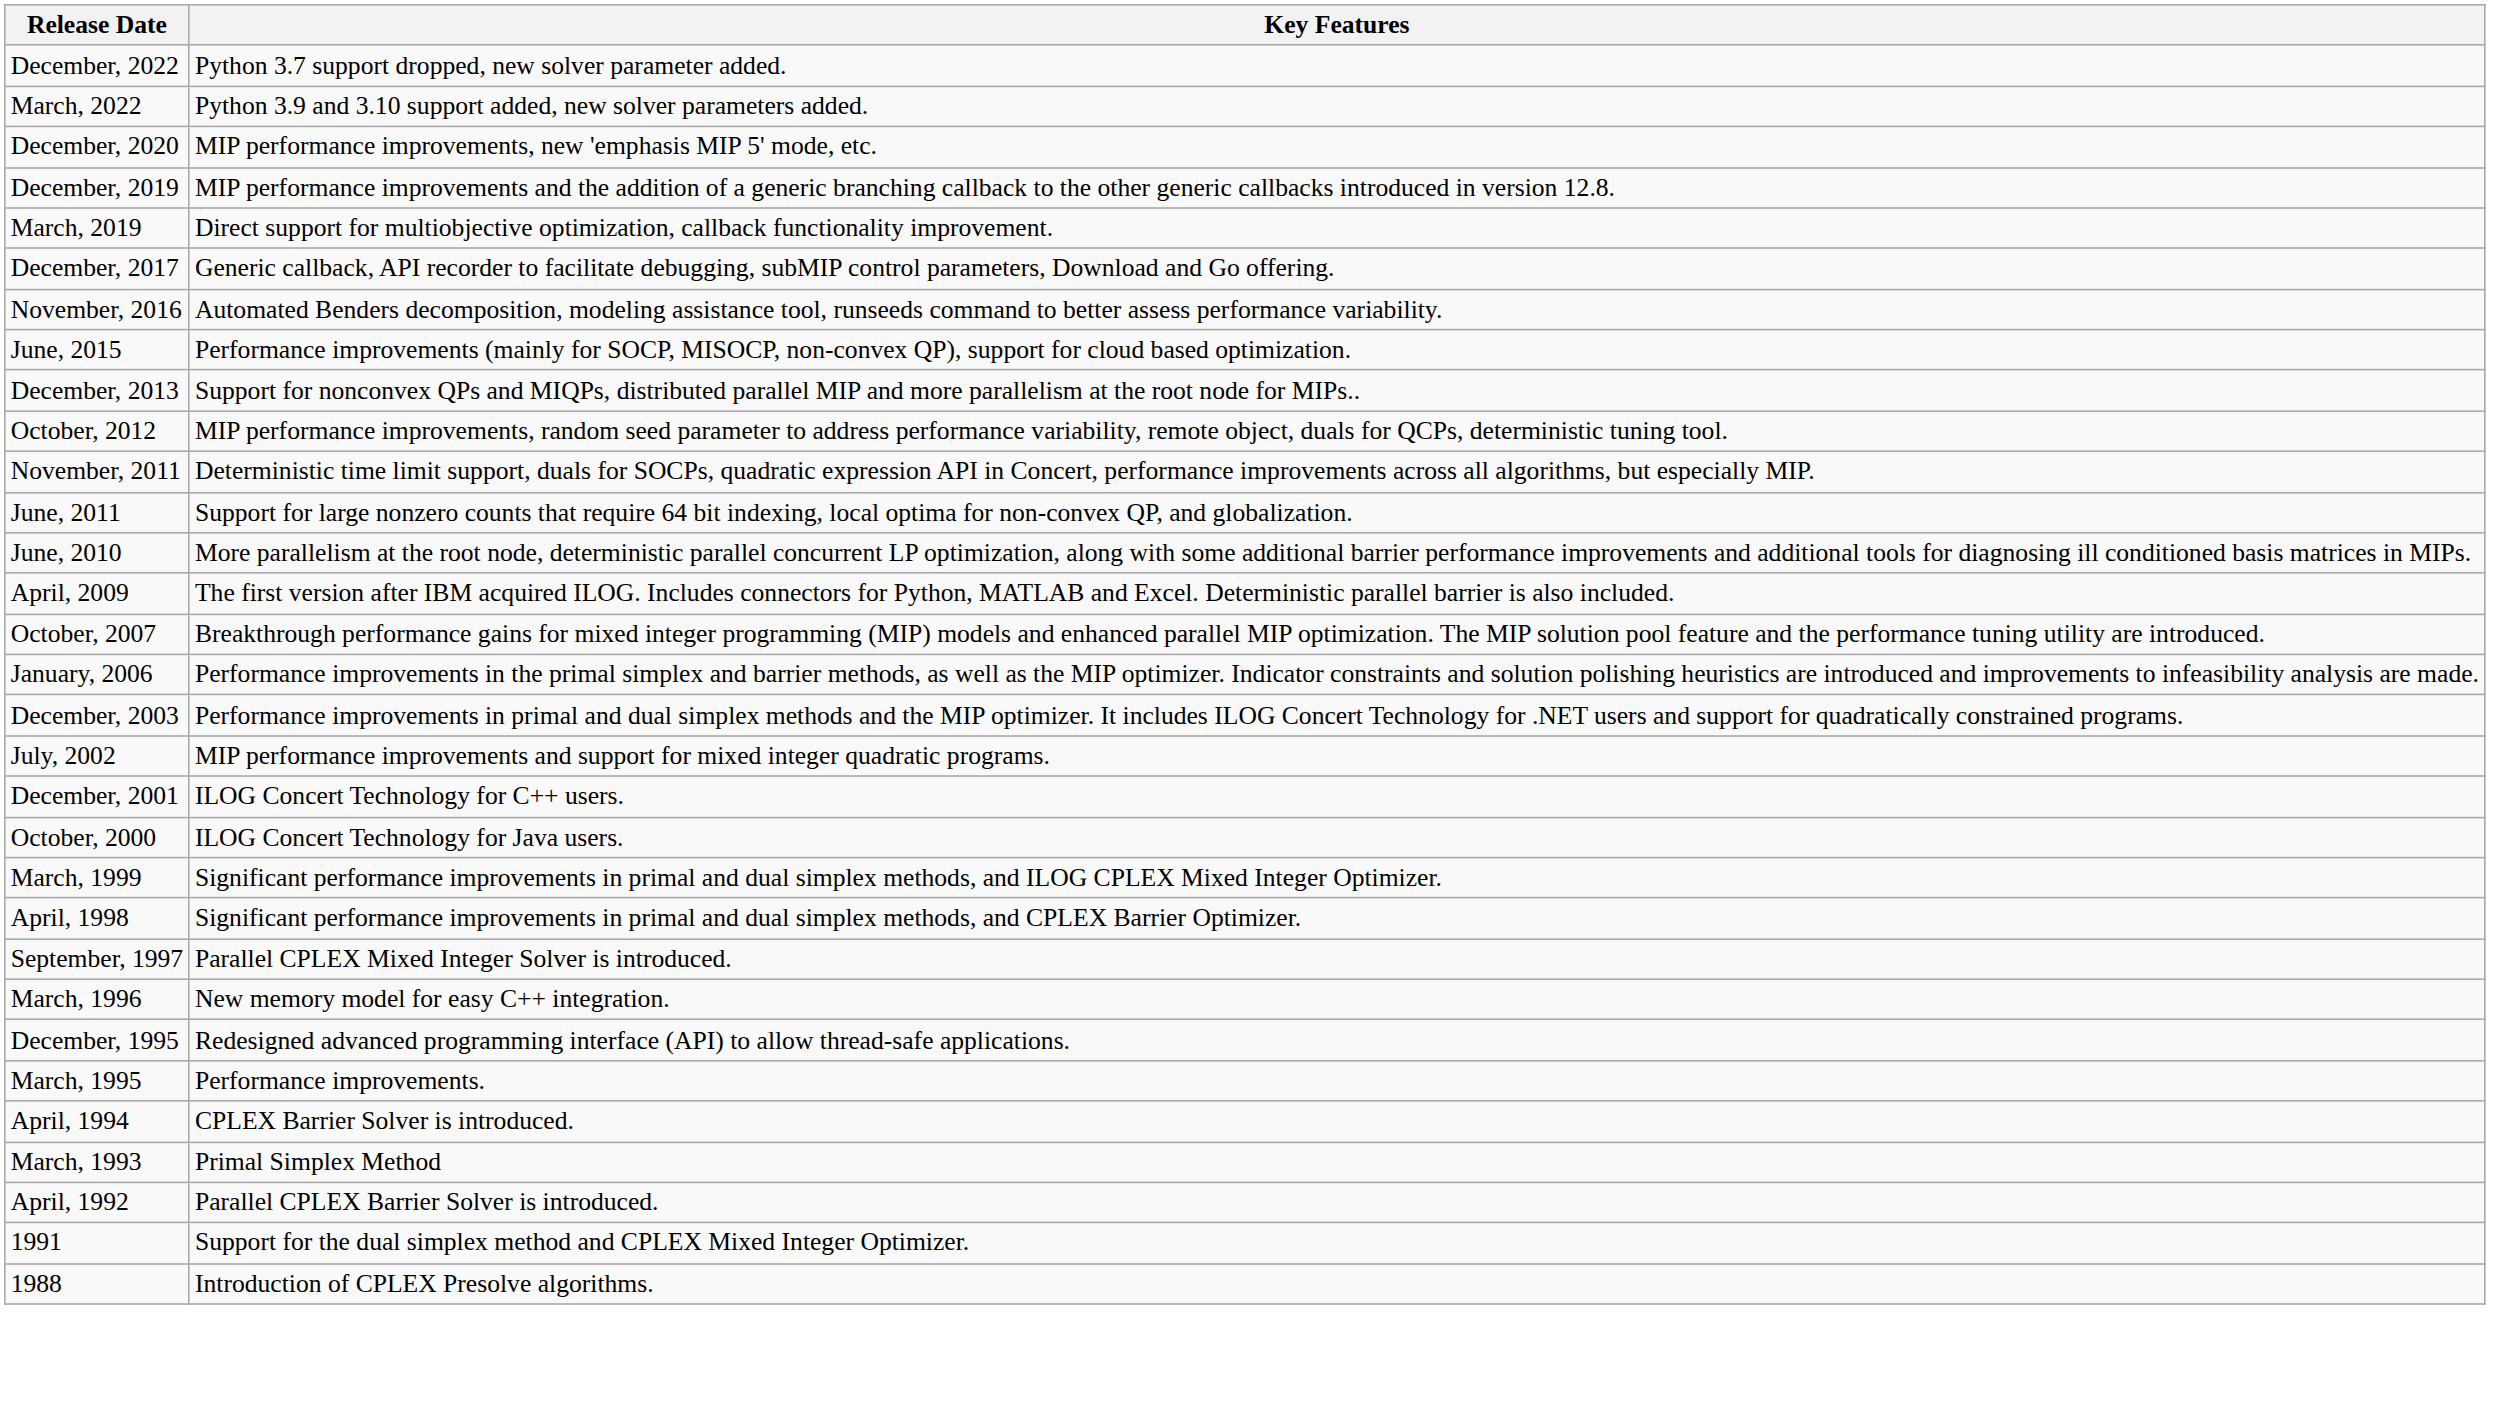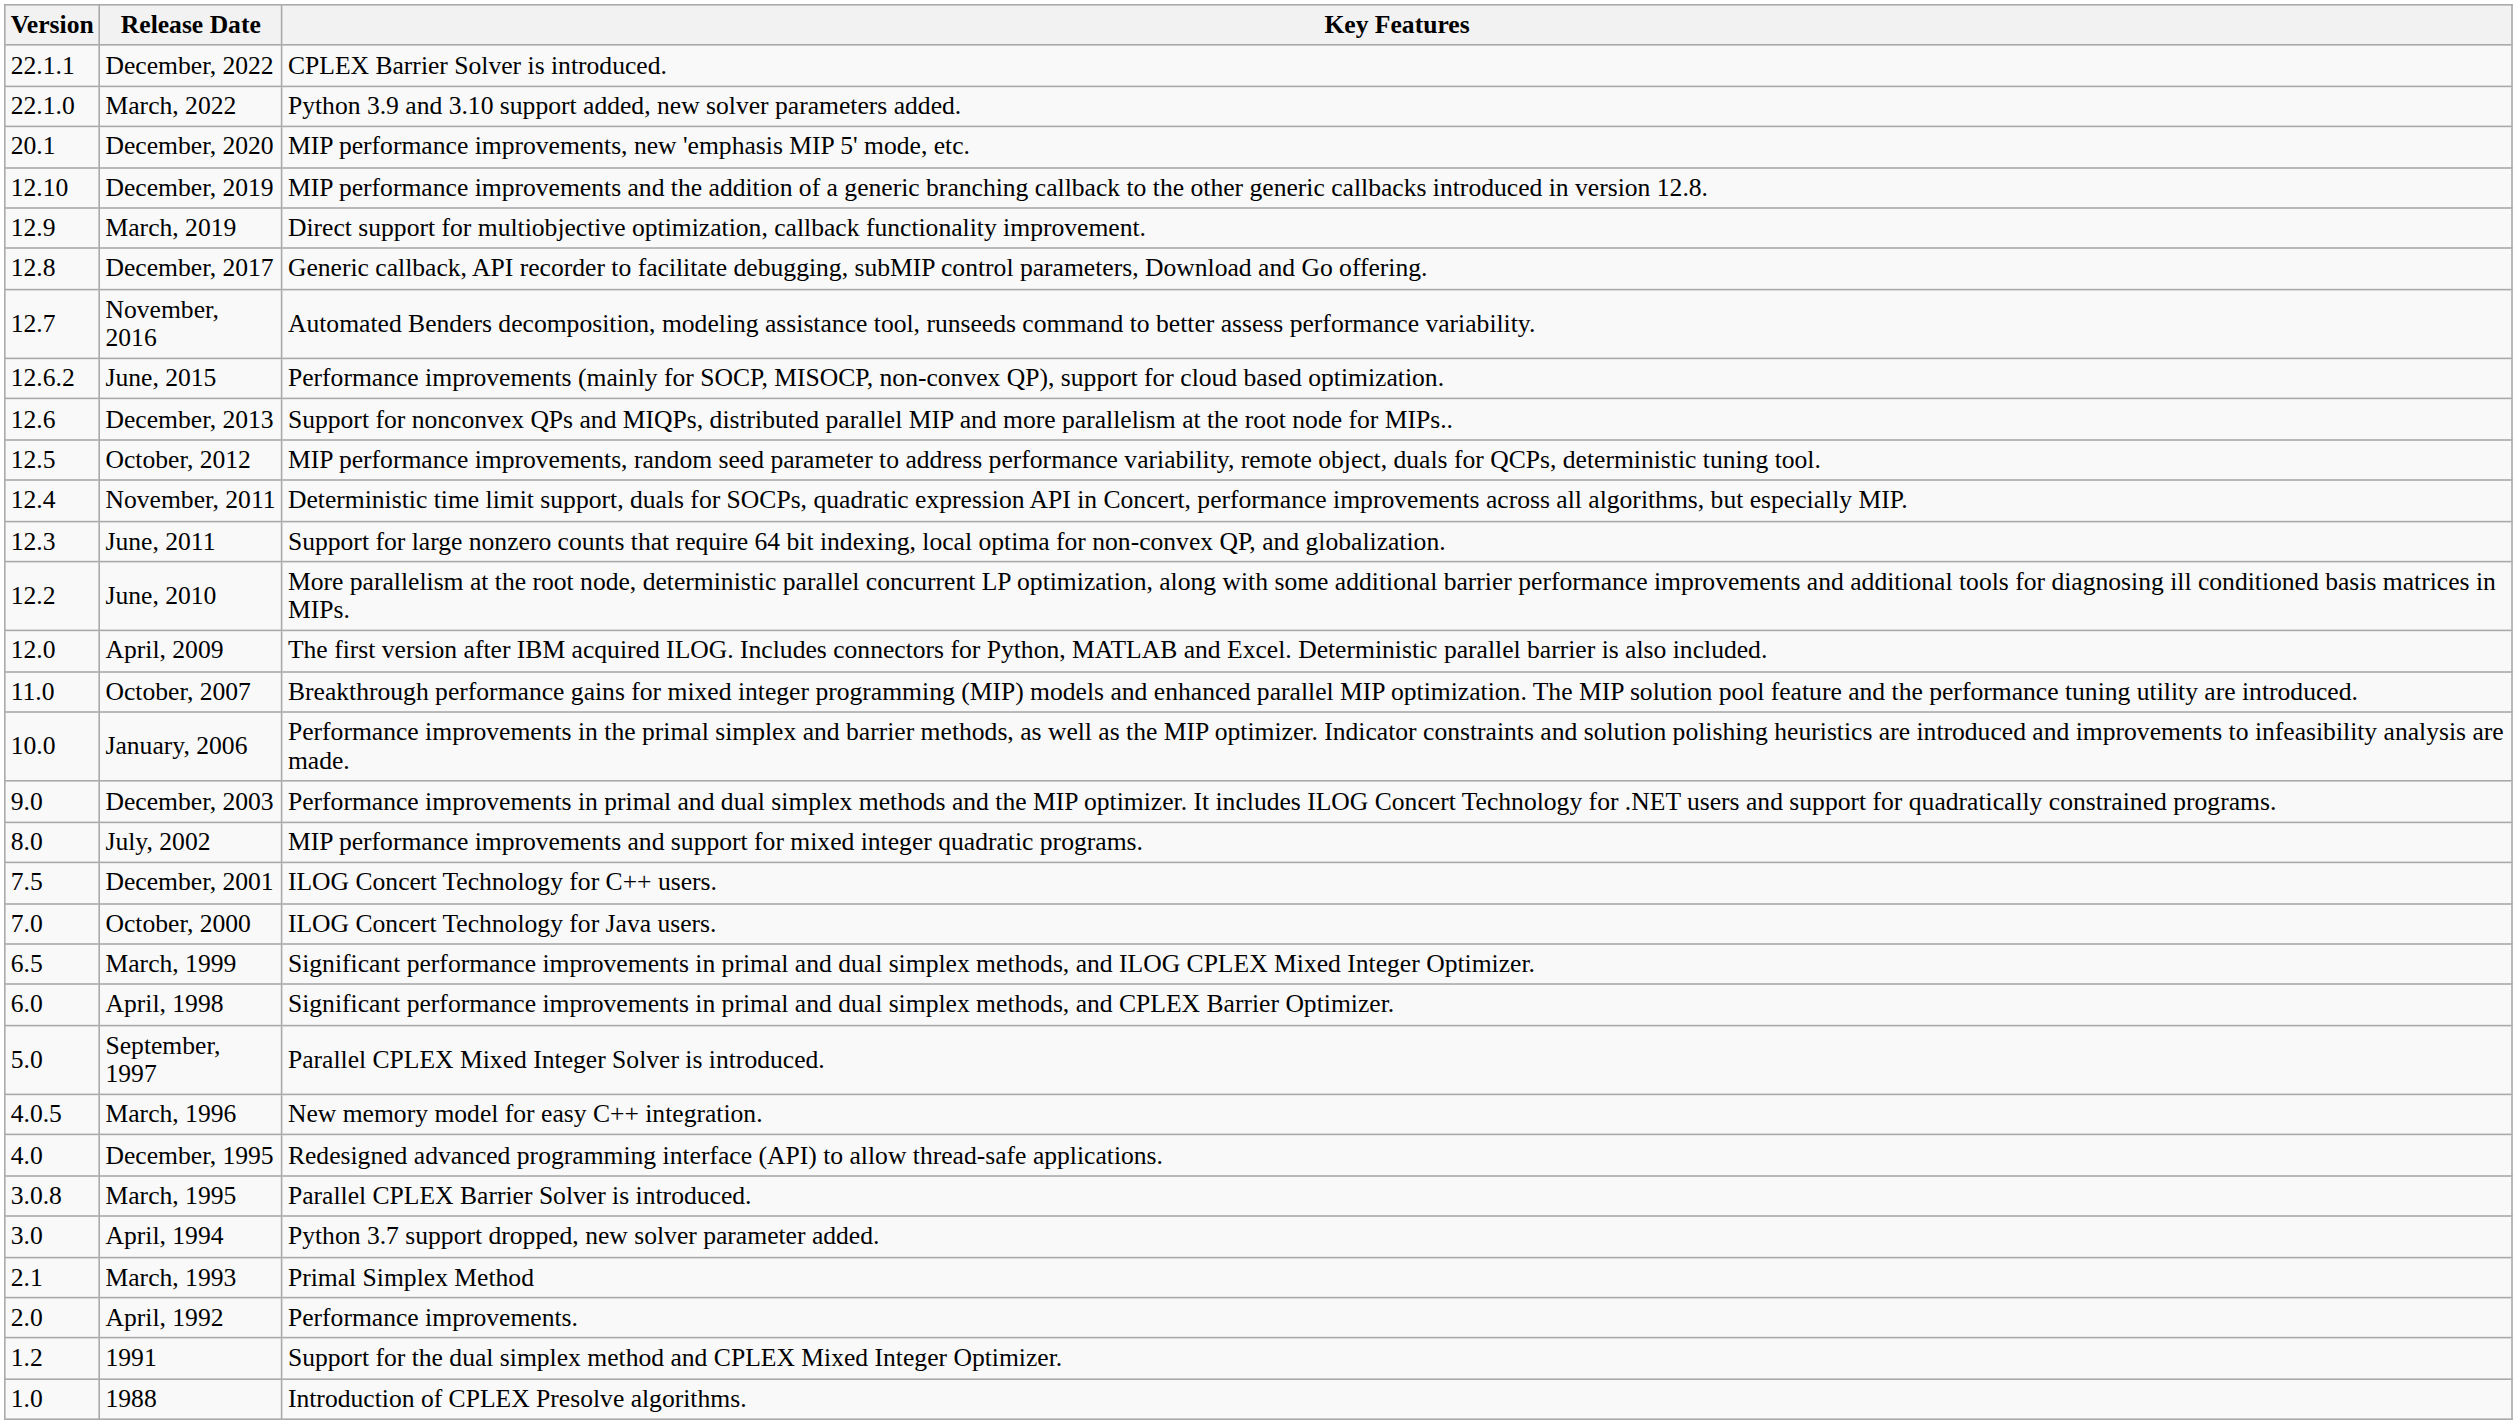 <table class="wikitable">
 <tr>
+<th>Version</th>
 <th>Release Date</th>
 <th>Key Features</th>
 </tr>
 <tr>
+<td>22.1.1</td>
 <td>December, 2022</td>
-<td>Python 3.7 support dropped, new solver parameter added.</td>
+<td>CPLEX Barrier Solver is introduced.</td>
 </tr>
 <tr>
+<td>22.1.0</td>
 <td>March, 2022</td>
 <td>Python 3.9 and 3.10 support added, new solver parameters added.</td>
 </tr>
 <tr>
+<td>20.1</td>
 <td>December, 2020</td>
 <td>MIP performance improvements, new 'emphasis MIP 5' mode, etc.</td>
 </tr>
 <tr>
+<td>12.10</td>
 <td>December, 2019</td>
 <td>MIP performance improvements and the addition of a generic branching callback to the other generic callbacks introduced in version 12.8.</td>
 </tr>
 <tr>
+<td>12.9</td>
 <td>March, 2019</td>
 <td>Direct support for multiobjective optimization, callback functionality improvement.</td>
 </tr>
 <tr>
+<td>12.8</td>
 <td>December, 2017</td>
 <td>Generic callback, API recorder to facilitate debugging, subMIP control parameters, Download and Go offering.</td>
 </tr>
 <tr>
+<td>12.7</td>
 <td>November, 2016</td>
 <td>Automated Benders decomposition, modeling assistance tool, runseeds command to better assess performance variability.</td>
 </tr>
 <tr>
+<td>12.6.2</td>
 <td>June, 2015</td>
 <td>Performance improvements (mainly for SOCP, MISOCP, non-convex QP), support for cloud based optimization.</td>
 </tr>
 <tr>
+<td>12.6</td>
 <td>December, 2013</td>
 <td>Support for nonconvex QPs and MIQPs, distributed parallel MIP and more parallelism at the root node for MIPs..</td>
 </tr>
 <tr>
+<td>12.5</td>
 <td>October, 2012</td>
 <td>MIP performance improvements, random seed parameter to address performance variability, remote object, duals for QCPs, deterministic tuning tool.</td>
 </tr>
 <tr>
+<td>12.4</td>
 <td>November, 2011</td>
 <td>Deterministic time limit support, duals for SOCPs, quadratic expression API in Concert, performance improvements across all algorithms, but especially MIP.</td>
 </tr>
 <tr>
+<td>12.3</td>
 <td>June, 2011</td>
 <td>Support for large nonzero counts that require 64 bit indexing, local optima for non-convex QP, and globalization.</td>
 </tr>
 <tr>
+<td>12.2</td>
 <td>June, 2010</td>
 <td>More parallelism at the root node, deterministic parallel concurrent LP optimization, along with some additional barrier performance improvements and additional tools for diagnosing ill conditioned basis matrices in MIPs.</td>
 </tr>
 <tr>
+<td>12.0</td>
 <td>April, 2009</td>
 <td>The first version after IBM acquired ILOG.  Includes connectors for Python, MATLAB and Excel.  Deterministic parallel barrier is also included.</td>
 </tr>
 <tr>
+<td>11.0</td>
 <td>October, 2007</td>
 <td>Breakthrough performance gains for mixed integer programming (MIP) models and enhanced parallel MIP optimization. The MIP solution pool feature and the performance tuning utility are introduced.</td>
 </tr>
 <tr>
+<td>10.0</td>
 <td>January, 2006</td>
 <td>Performance improvements in the primal simplex and barrier methods, as well as the MIP optimizer. Indicator constraints and solution polishing heuristics are introduced and improvements to infeasibility analysis are made.</td>
 </tr>
 <tr>
+<td>9.0</td>
 <td>December, 2003</td>
 <td>Performance improvements in primal and dual simplex methods and the MIP optimizer. It includes ILOG Concert Technology for .NET users and support for quadratically constrained programs.</td>
 </tr>
 <tr>
+<td>8.0</td>
 <td>July, 2002</td>
 <td>MIP performance improvements and support for mixed integer quadratic programs.</td>
 </tr>
 <tr>
+<td>7.5</td>
 <td>December, 2001</td>
 <td>ILOG Concert Technology for C++ users.</td>
 </tr>
 <tr>
+<td>7.0</td>
 <td>October, 2000</td>
 <td>ILOG Concert Technology for Java users.</td>
 </tr>
 <tr>
+<td>6.5</td>
 <td>March, 1999</td>
 <td>Significant performance improvements in primal and dual simplex methods, and ILOG CPLEX Mixed Integer Optimizer.</td>
 </tr>
 <tr>
+<td>6.0</td>
 <td>April, 1998</td>
 <td>Significant performance improvements in primal and dual simplex methods, and CPLEX Barrier Optimizer.</td>
 </tr>
 <tr>
+<td>5.0</td>
 <td>September, 1997</td>
 <td>Parallel CPLEX Mixed Integer Solver is introduced.</td>
 </tr>
 <tr>
+<td>4.0.5</td>
 <td>March, 1996</td>
 <td>New memory model for easy C++ integration.</td>
 </tr>
 <tr>
+<td>4.0</td>
 <td>December, 1995</td>
 <td>Redesigned advanced programming interface (API) to allow thread-safe applications.</td>
 </tr>
 <tr>
+<td>3.0.8</td>
 <td>March, 1995</td>
-<td>Performance improvements.</td>
+<td>Parallel CPLEX Barrier Solver is introduced.</td>
 </tr>
 <tr>
+<td>3.0</td>
 <td>April, 1994</td>
-<td>CPLEX Barrier Solver is introduced.</td>
+<td>Python 3.7 support dropped, new solver parameter added.</td>
 </tr>
 <tr>
+<td>2.1</td>
 <td>March, 1993</td>
 <td>Primal Simplex Method</td>
 </tr>
 <tr>
+<td>2.0</td>
 <td>April, 1992</td>
-<td>Parallel CPLEX Barrier Solver is introduced.</td>
+<td>Performance improvements.</td>
 </tr>
 <tr>
+<td>1.2</td>
 <td>1991</td>
 <td>Support for the dual simplex method and CPLEX Mixed Integer Optimizer.</td>
 </tr>
 <tr>
+<td>1.0</td>
 <td>1988</td>
 <td>Introduction of CPLEX Presolve algorithms.</td>
 </tr>
 </table>
